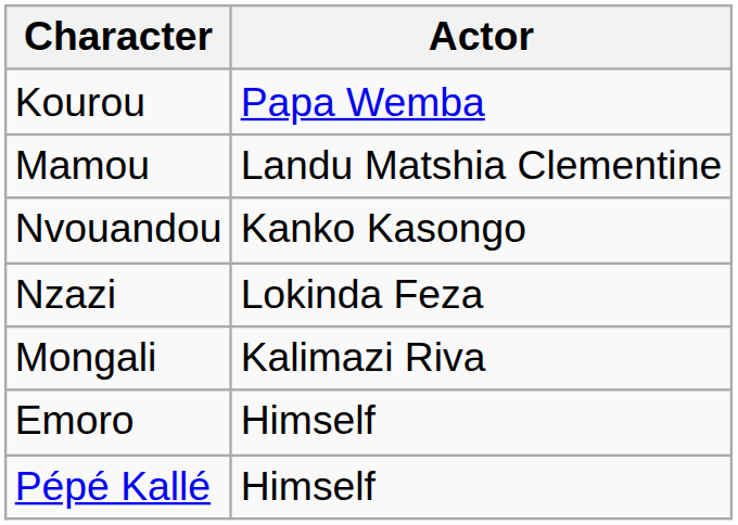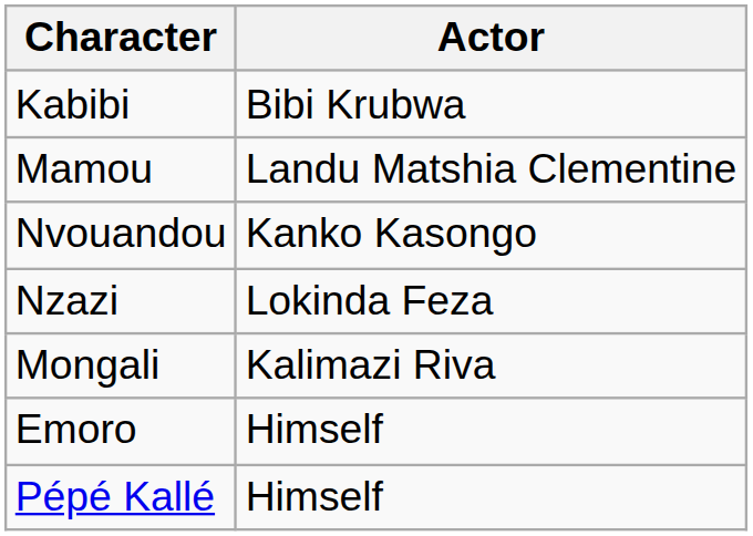 <table class="wikitable">
 <tr>
 <th>Character</th>
 <th>Actor</th>
 </tr>
 <tr>
-<td>Kourou</td>
-<td><a href='#'>Papa Wemba</a></td>
+<td>Kabibi</td>
+<td>Bibi Krubwa</td>
 </tr>
 <tr>
 <td>Mamou</td>
 <td>Landu Matshia Clementine</td>
 </tr>
 <tr>
 <td>Nvouandou</td>
 <td>Kanko Kasongo</td>
 </tr>
 <tr>
 <td>Nzazi</td>
 <td>Lokinda Feza</td>
 </tr>
 <tr>
 <td>Mongali</td>
 <td>Kalimazi Riva</td>
 </tr>
 <tr>
 <td>Emoro</td>
 <td>Himself</td>
 </tr>
 <tr>
 <td><a href='#'>Pépé Kallé</a></td>
 <td>Himself</td>
 </tr>
 </table>
